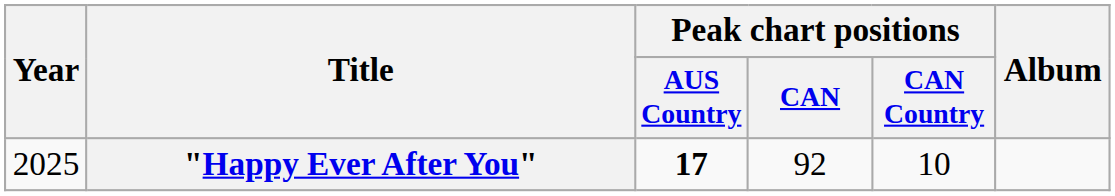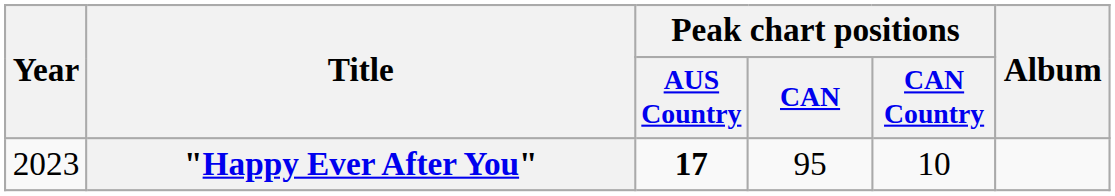 <table class="wikitable plainrowheaders" style="text-align:center;">
 <tr>
 <th scope="col" rowspan="2">Year</th>
 <th scope="col" style="width:16em;" rowspan="2">Title</th>
 <th scope="col" colspan="3">Peak chart positions</th>
 <th scope="col" rowspan="2">Album</th>
 </tr>
 <tr style="font-size:smaller;">
 <th style="width:3.5em;"><a href='#'>AUS Country</a><br></th>
 <th scope="col" style="width:4em;"><a href='#'>CAN</a><br></th>
 <th scope="col" style="width:4em;"><a href='#'>CAN Country</a><br></th>
 </tr>
 <tr>
-<td>2025</td>
+<td>2023</td>
 <th scope="row">"<a href='#'>Happy Ever After You</a>"<br></th>
 <td><strong>17</strong></td>
-<td>92</td>
+<td>95</td>
 <td>10</td>
 <td></td>
 </tr>
 </table>
